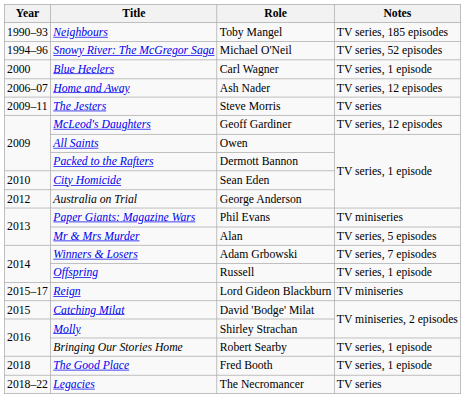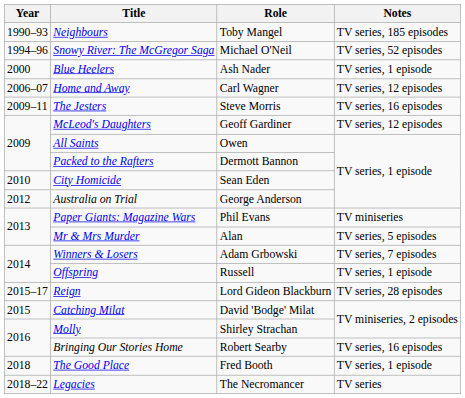 <table class="wikitable sortable">
 <tr>
 <th>Year</th>
 <th>Title</th>
 <th>Role</th>
 <th>Notes</th>
 </tr>
 <tr>
 <td>1990–93</td>
 <td><em><a href='#'>Neighbours</a></em></td>
 <td>Toby Mangel</td>
 <td>TV series, 185 episodes</td>
 </tr>
 <tr>
 <td>1994–96</td>
 <td><em><a href='#'>Snowy River: The McGregor Saga</a></em></td>
 <td>Michael O'Neil</td>
 <td>TV series, 52 episodes</td>
 </tr>
 <tr>
 <td>2000</td>
 <td><em><a href='#'>Blue Heelers</a></em></td>
-<td>Carl Wagner</td>
+<td>Ash Nader</td>
 <td>TV series, 1 episode</td>
 </tr>
 <tr>
 <td>2006–07</td>
 <td><em><a href='#'>Home and Away</a></em></td>
-<td>Ash Nader</td>
+<td>Carl Wagner</td>
 <td>TV series, 12 episodes</td>
 </tr>
 <tr>
 <td>2009–11</td>
 <td><em><a href='#'>The Jesters</a></em></td>
 <td>Steve Morris</td>
-<td>TV series</td>
+<td>TV series, 16 episodes</td>
 </tr>
 <tr>
 <td rowspan="3">2009</td>
 <td><em><a href='#'>McLeod's Daughters</a></em></td>
 <td>Geoff Gardiner</td>
 <td>TV series, 12 episodes</td>
 </tr>
 <tr>
 <td><em><a href='#'>All Saints</a></em></td>
 <td>Owen</td>
 <td rowspan="4">TV series, 1 episode</td>
 </tr>
 <tr>
 <td><em><a href='#'>Packed to the Rafters</a></em></td>
 <td>Dermott Bannon</td>
 </tr>
 <tr>
 <td>2010</td>
 <td><em><a href='#'>City Homicide</a></em></td>
 <td>Sean Eden</td>
 </tr>
 <tr>
 <td>2012</td>
 <td><em>Australia on Trial</em></td>
 <td>George Anderson</td>
 </tr>
 <tr>
 <td rowspan="2">2013</td>
 <td><em><a href='#'>Paper Giants: Magazine Wars</a></em></td>
 <td>Phil Evans</td>
 <td>TV miniseries</td>
 </tr>
 <tr>
 <td><em><a href='#'>Mr & Mrs Murder</a></em></td>
 <td>Alan</td>
 <td>TV series, 5 episodes</td>
 </tr>
 <tr>
 <td rowspan="2">2014</td>
 <td><em><a href='#'>Winners & Losers</a></em></td>
 <td>Adam Grbowski</td>
 <td>TV series, 7 episodes</td>
 </tr>
 <tr>
 <td><em><a href='#'>Offspring</a></em></td>
 <td>Russell</td>
 <td>TV series, 1 episode</td>
 </tr>
 <tr>
 <td>2015–17</td>
 <td><em><a href='#'>Reign</a></em></td>
 <td>Lord Gideon Blackburn</td>
-<td>TV miniseries</td>
+<td>TV series, 28 episodes</td>
 </tr>
 <tr>
 <td>2015</td>
 <td><em><a href='#'>Catching Milat</a></em></td>
 <td>David 'Bodge' Milat</td>
 <td rowspan="2">TV miniseries, 2 episodes</td>
 </tr>
 <tr>
 <td rowspan="2">2016</td>
 <td><em><a href='#'>Molly</a></em></td>
 <td>Shirley Strachan</td>
 </tr>
 <tr>
 <td><em>Bringing Our Stories Home</em></td>
 <td>Robert Searby</td>
-<td>TV series, 1 episode</td>
+<td>TV series, 16 episodes</td>
 </tr>
 <tr>
 <td>2018</td>
 <td><em><a href='#'>The Good Place</a></em></td>
 <td>Fred Booth</td>
 <td>TV series, 1 episode</td>
 </tr>
 <tr>
 <td>2018–22</td>
 <td><em><a href='#'>Legacies</a></em></td>
 <td>The Necromancer</td>
 <td>TV series</td>
 </tr>
 </table>
